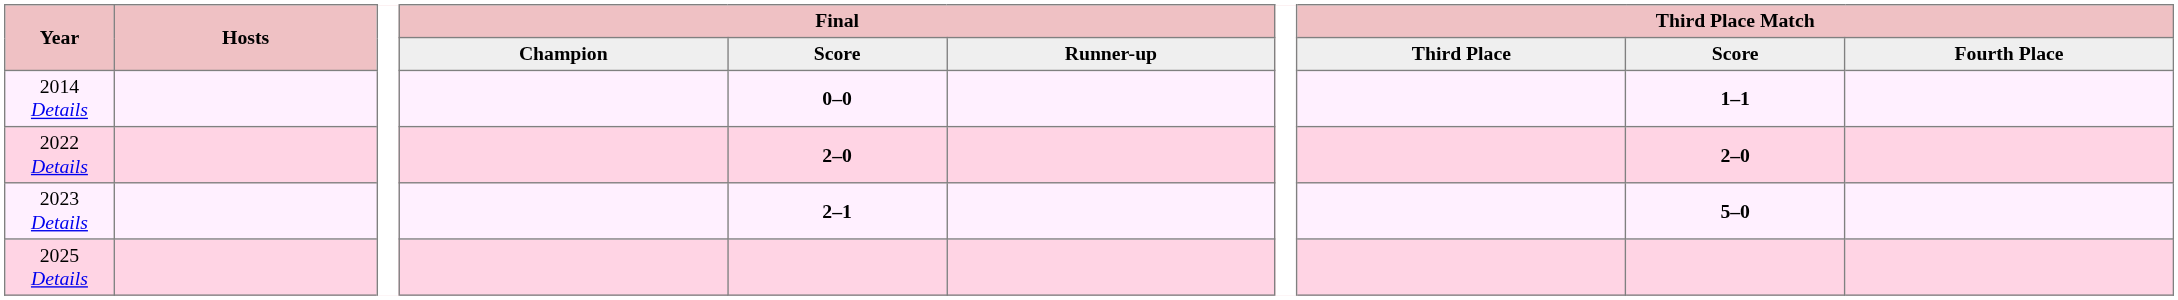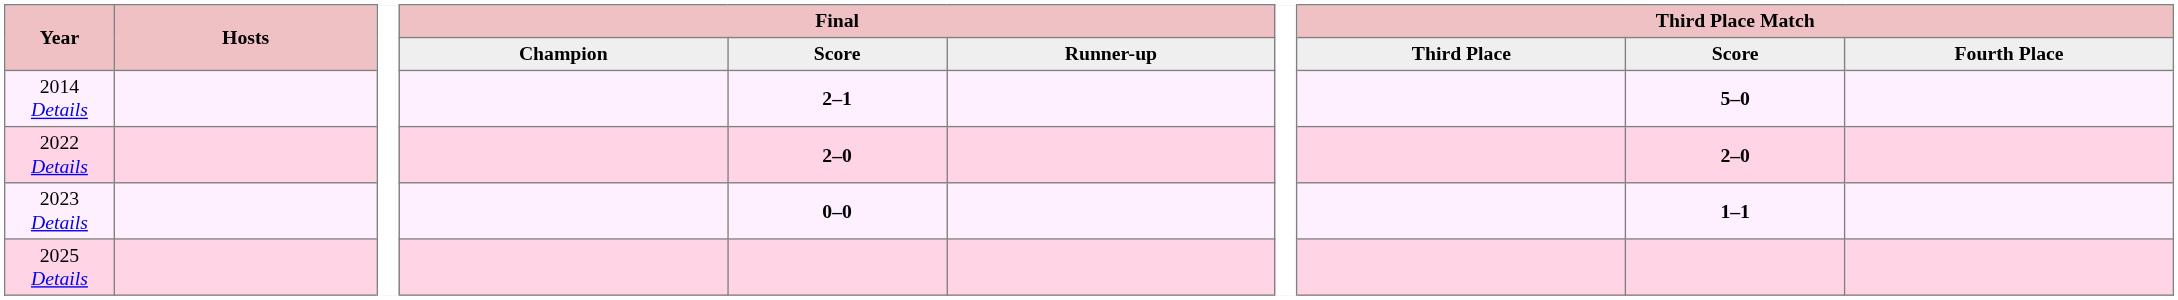 <table border="1" style="border-collapse:collapse; font-size:90%; text-align:center;" cellpadding=3 cellspacing=0 width=100%>
 <tr style="background:#EFC1C4;">
 <th rowspan=2 width=5%>Year</th>
 <th rowspan=2 width=12%>Hosts</th>
 <td width="1%" rowspan=30 style="background-color:#ffffff;border-top-style:hidden; border-bottom-style:hidden;"></td>
 <th colspan=3>Final</th>
 <td width="1%" rowspan=30 style="background-color:#ffffff;border-top-style:hidden; border-bottom-style:hidden;"></td>
 <th colspan=3>Third Place Match</th>
 </tr>
 <tr style="background:#EFEFEF;">
 <th width=15%>Champion</th>
 <th width=10%>Score</th>
 <th width=15%>Runner-up</th>
 <th width=15%>Third Place</th>
 <th width=10%>Score</th>
 <th width=15%>Fourth Place</th>
 </tr>
 <tr style="background:#fff0ff;">
 <td>2014<br><em><a href='#'>Details</a></em></td>
 <td></td>
 <td><strong></strong></td>
-<td><strong>0–0</strong> <br></td>
+<td><strong>2–1</strong></td>
 <td></td>
 <td></td>
-<td><strong>1–1</strong> <br></td>
+<td><strong>5–0</strong></td>
 <td></td>
 </tr>
 <tr style="background:#FFD4E4;">
 <td>2022<br><em><a href='#'>Details</a></em></td>
 <td></td>
 <td><strong></strong></td>
 <td><strong>2–0</strong></td>
 <td></td>
 <td></td>
 <td><strong>2–0</strong></td>
 <td></td>
 </tr>
 <tr style="background:#fff0ff;">
 <td>2023<br><em><a href='#'>Details</a></em></td>
 <td></td>
 <td><strong></strong></td>
-<td><strong>2–1</strong></td>
+<td><strong>0–0</strong> <br></td>
 <td></td>
 <td></td>
-<td><strong>5–0</strong></td>
+<td><strong>1–1</strong> <br></td>
 <td></td>
 </tr>
 <tr style="background:#FFD4E4;">
 <td>2025<br><em><a href='#'>Details</a></em></td>
 <td></td>
 <td></td>
 <td></td>
 <td></td>
 <td></td>
 <td></td>
 <td></td>
 </tr>
 </table>
